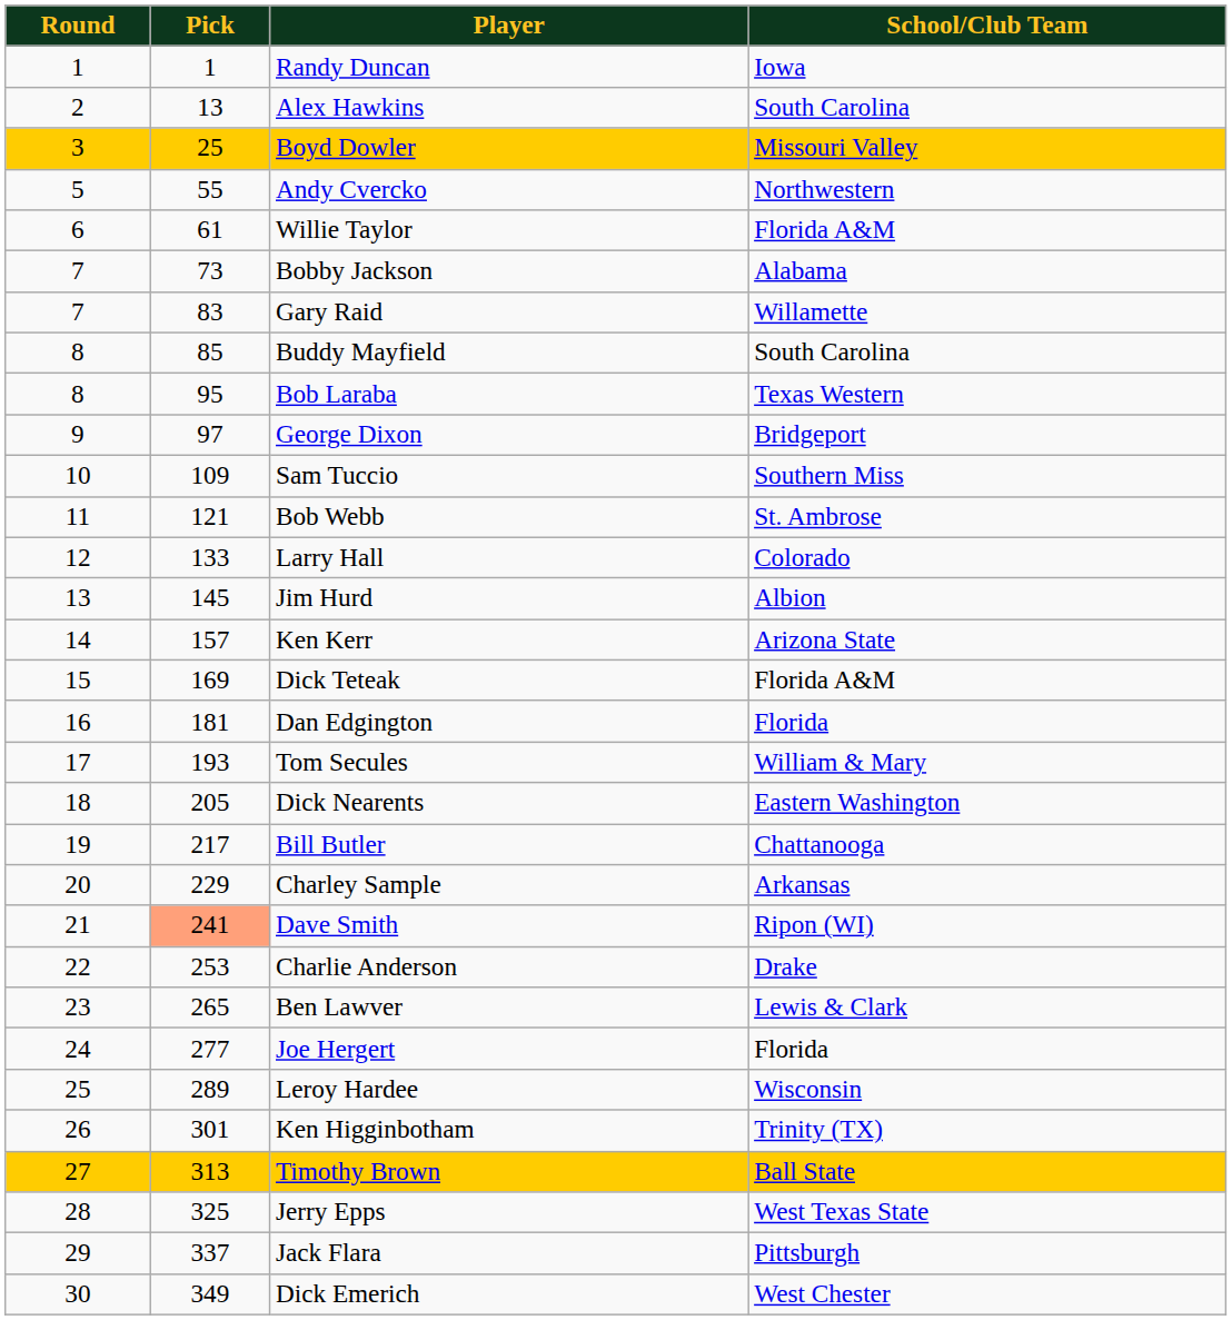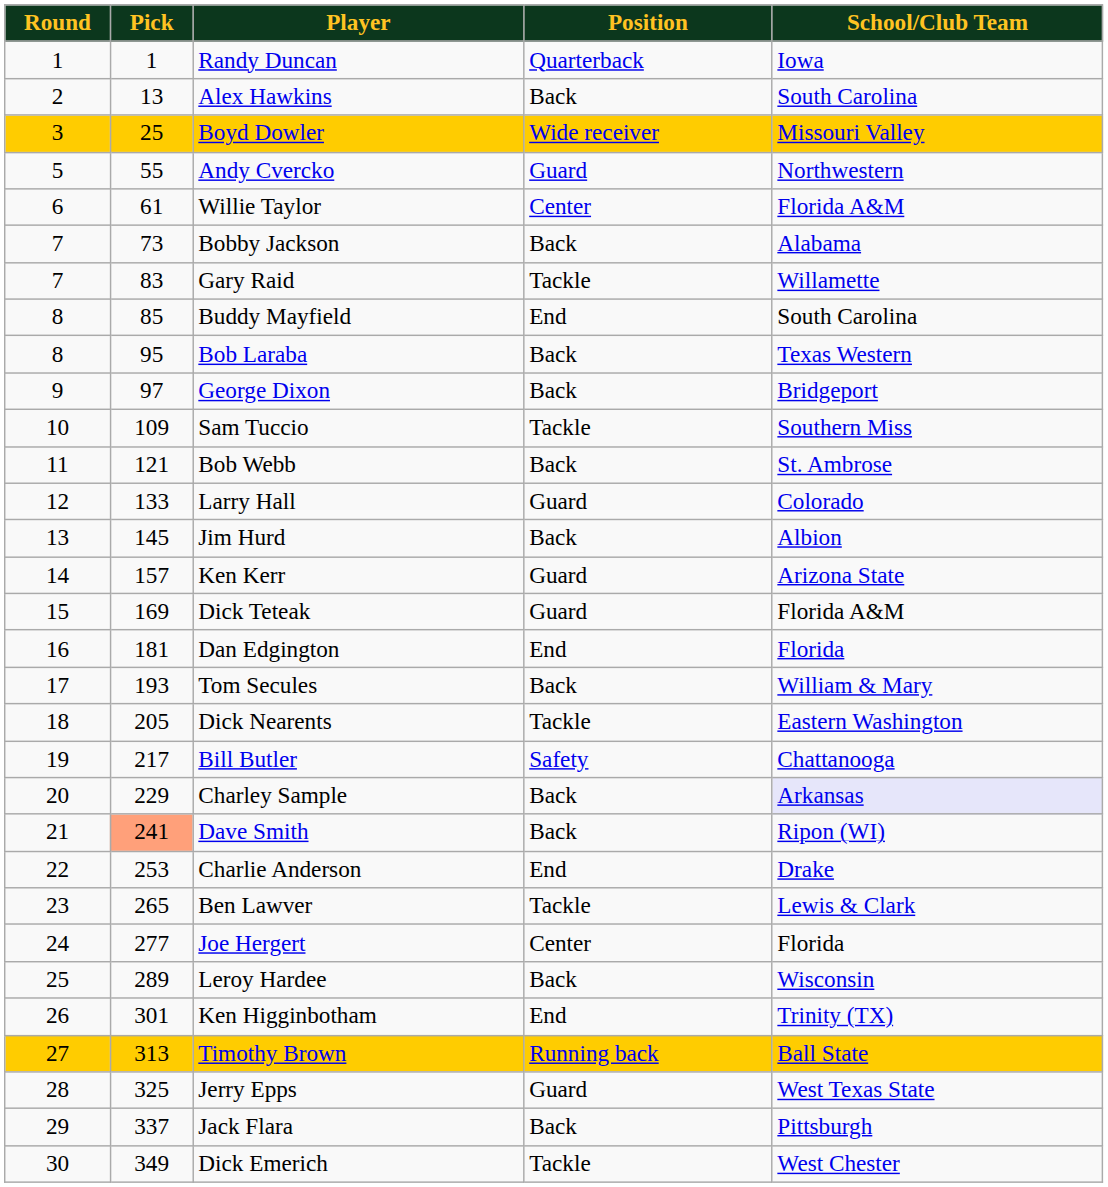 <table class="wikitable sortable sortable" width="60%">
 <tr>
 <th style="background:#0C371D;color:#ffc322;" width="5%">Round</th>
 <th style="background:#0C371D;color:#ffc322;" width="5%">Pick</th>
 <th style="background:#0C371D;color:#ffc322;" width="20%">Player</th>
+<th style="background:#0C371D;color:#ffc322;" width="15%">Position</th>
 <th style="background:#0C371D;color:#ffc322;" width="20%">School/Club Team</th>
 </tr>
 <tr>
 <td align=center>1</td>
 <td align=center>1</td>
 <td><a href='#'>Randy Duncan</a></td>
+<td><a href='#'>Quarterback</a></td>
 <td><a href='#'>Iowa</a></td>
 </tr>
 <tr>
 <td align=center>2</td>
 <td align=center>13</td>
 <td><a href='#'>Alex Hawkins</a></td>
+<td>Back</td>
 <td><a href='#'>South Carolina</a></td>
 </tr>
 <tr bgcolor="#FFCC00">
 <td align=center>3</td>
 <td align=center>25</td>
 <td><a href='#'>Boyd Dowler</a></td>
+<td><a href='#'>Wide receiver</a></td>
 <td><a href='#'>Missouri Valley</a></td>
 </tr>
 <tr>
 <td align=center>5</td>
 <td align=center>55</td>
 <td><a href='#'>Andy Cvercko</a></td>
+<td><a href='#'>Guard</a></td>
 <td><a href='#'>Northwestern</a></td>
 </tr>
 <tr>
 <td align=center>6</td>
 <td align=center>61</td>
 <td>Willie Taylor</td>
+<td><a href='#'>Center</a></td>
 <td><a href='#'>Florida A&M</a></td>
 </tr>
 <tr>
 <td align=center>7</td>
 <td align=center>73</td>
 <td>Bobby Jackson</td>
+<td>Back</td>
 <td><a href='#'>Alabama</a></td>
 </tr>
 <tr>
 <td align=center>7</td>
 <td align=center>83</td>
 <td>Gary Raid</td>
+<td>Tackle</td>
 <td><a href='#'>Willamette</a></td>
 </tr>
 <tr>
 <td align=center>8</td>
 <td align=center>85</td>
 <td>Buddy Mayfield</td>
+<td>End</td>
 <td>South Carolina</td>
 </tr>
 <tr>
 <td align=center>8</td>
 <td align=center>95</td>
 <td><a href='#'>Bob Laraba</a></td>
+<td>Back</td>
 <td><a href='#'>Texas Western</a></td>
 </tr>
 <tr>
 <td align=center>9</td>
 <td align=center>97</td>
 <td><a href='#'>George Dixon</a></td>
+<td>Back</td>
 <td><a href='#'>Bridgeport</a></td>
 </tr>
 <tr>
 <td align=center>10</td>
 <td align=center>109</td>
 <td>Sam Tuccio</td>
+<td>Tackle</td>
 <td><a href='#'>Southern Miss</a></td>
 </tr>
 <tr>
 <td align=center>11</td>
 <td align=center>121</td>
 <td>Bob Webb</td>
+<td>Back</td>
 <td><a href='#'>St. Ambrose</a></td>
 </tr>
 <tr>
 <td align=center>12</td>
 <td align=center>133</td>
 <td>Larry Hall</td>
+<td>Guard</td>
 <td><a href='#'>Colorado</a></td>
 </tr>
 <tr>
 <td align=center>13</td>
 <td align=center>145</td>
 <td>Jim Hurd</td>
+<td>Back</td>
 <td><a href='#'>Albion</a></td>
 </tr>
 <tr>
 <td align=center>14</td>
 <td align=center>157</td>
 <td>Ken Kerr</td>
+<td>Guard</td>
 <td><a href='#'>Arizona State</a></td>
 </tr>
 <tr>
 <td align=center>15</td>
 <td align=center>169</td>
 <td>Dick Teteak</td>
+<td>Guard</td>
 <td>Florida A&M</td>
 </tr>
 <tr>
 <td align=center>16</td>
 <td align=center>181</td>
 <td>Dan Edgington</td>
+<td>End</td>
 <td><a href='#'>Florida</a></td>
 </tr>
 <tr>
 <td align=center>17</td>
 <td align=center>193</td>
 <td>Tom Secules</td>
+<td>Back</td>
 <td><a href='#'>William & Mary</a></td>
 </tr>
 <tr>
 <td align=center>18</td>
 <td align=center>205</td>
 <td>Dick Nearents</td>
+<td>Tackle</td>
 <td><a href='#'>Eastern Washington</a></td>
 </tr>
 <tr>
 <td align=center>19</td>
 <td align=center>217</td>
 <td><a href='#'>Bill Butler</a></td>
+<td><a href='#'>Safety</a></td>
 <td><a href='#'>Chattanooga</a></td>
 </tr>
 <tr>
 <td align=center>20</td>
 <td align=center>229</td>
 <td>Charley Sample</td>
-<td><a href='#'>Arkansas</a></td>
+<td>Back</td>
+<td style="background: lavender;"><a href='#'>Arkansas</a></td>
 </tr>
 <tr>
 <td align=center>21</td>
 <td align=center style="background: lightsalmon;">241</td>
 <td><a href='#'>Dave Smith</a></td>
+<td>Back</td>
 <td><a href='#'>Ripon (WI)</a></td>
 </tr>
 <tr>
 <td align=center>22</td>
 <td align=center>253</td>
 <td>Charlie Anderson</td>
+<td>End</td>
 <td><a href='#'>Drake</a></td>
 </tr>
 <tr>
 <td align=center>23</td>
 <td align=center>265</td>
 <td>Ben Lawver</td>
+<td>Tackle</td>
 <td><a href='#'>Lewis & Clark</a></td>
 </tr>
 <tr>
 <td align=center>24</td>
 <td align=center>277</td>
 <td><a href='#'>Joe Hergert</a></td>
+<td>Center</td>
 <td>Florida</td>
 </tr>
 <tr>
 <td align=center>25</td>
 <td align=center>289</td>
 <td>Leroy Hardee</td>
+<td>Back</td>
 <td><a href='#'>Wisconsin</a></td>
 </tr>
 <tr>
 <td align=center>26</td>
 <td align=center>301</td>
 <td>Ken Higginbotham</td>
+<td>End</td>
 <td><a href='#'>Trinity (TX)</a></td>
 </tr>
 <tr bgcolor="#FFCC00">
 <td align=center>27</td>
 <td align=center>313</td>
 <td><a href='#'>Timothy Brown</a></td>
+<td><a href='#'>Running back</a></td>
 <td><a href='#'>Ball State</a></td>
 </tr>
 <tr>
 <td align=center>28</td>
 <td align=center>325</td>
 <td>Jerry Epps</td>
+<td>Guard</td>
 <td><a href='#'>West Texas State</a></td>
 </tr>
 <tr>
 <td align=center>29</td>
 <td align=center>337</td>
 <td>Jack Flara</td>
+<td>Back</td>
 <td><a href='#'>Pittsburgh</a></td>
 </tr>
 <tr>
 <td align=center>30</td>
 <td align=center>349</td>
 <td>Dick Emerich</td>
+<td>Tackle</td>
 <td><a href='#'>West Chester</a></td>
 </tr>
 </table>
